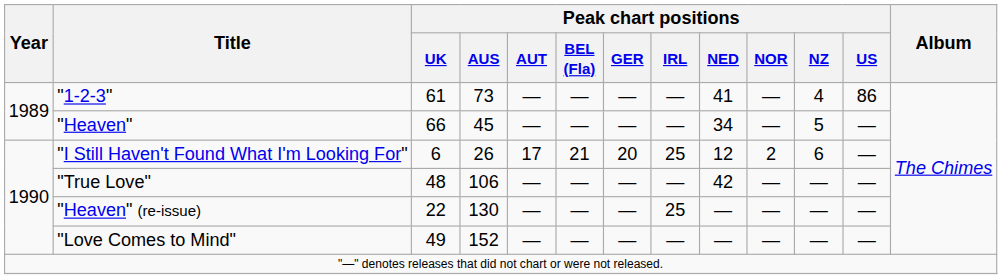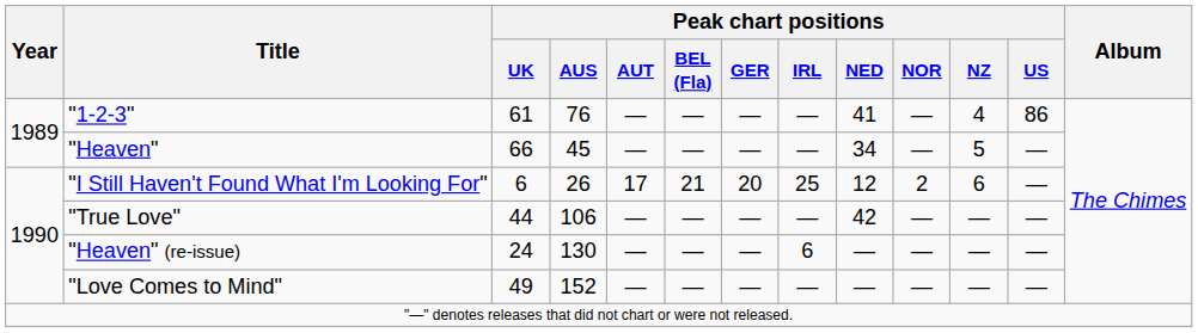 <table class="wikitable plainrowheaders">
 <tr>
 <th rowspan="2"  width="1em">Year</th>
 <th rowspan="2">Title</th>
 <th colspan="10">Peak chart positions</th>
 <th rowspan="2">Album</th>
 </tr>
 <tr>
 <th width="35"><small><a href='#'>UK</a></small><br></th>
 <th width="35"><small><a href='#'>AUS</a></small><br></th>
 <th width="35"><small><a href='#'>AUT</a></small><br></th>
 <th width="35"><small><a href='#'>BEL<br>(Fla)</a></small><br></th>
 <th width="35"><small><a href='#'>GER</a></small><br></th>
 <th width="35"><small><a href='#'>IRL</a></small><br></th>
 <th width="35"><small><a href='#'>NED</a></small><br></th>
 <th width="35"><small><a href='#'>NOR</a></small><br></th>
 <th width="35"><small><a href='#'>NZ</a></small><br></th>
 <th width="35"><small><a href='#'>US</a></small><br></th>
 </tr>
 <tr>
 <td rowspan= 2>1989</td>
 <td>"<a href='#'>1-2-3</a>"</td>
 <td align="center">61</td>
-<td align="center">73</td>
+<td align="center">76</td>
 <td align="center">—</td>
 <td align="center">—</td>
 <td align="center">—</td>
 <td align="center">—</td>
 <td align="center">41</td>
 <td align="center">—</td>
 <td align="center">4</td>
 <td align="center">86</td>
 <td rowspan=6><em><a href='#'>The Chimes</a></em></td>
 </tr>
 <tr>
 <td>"<a href='#'>Heaven</a>"</td>
 <td align="center">66</td>
 <td align="center">45</td>
 <td align="center">—</td>
 <td align="center">—</td>
 <td align="center">—</td>
 <td align="center">—</td>
 <td align="center">34</td>
 <td align="center">—</td>
 <td align="center">5</td>
 <td align="center">—</td>
 </tr>
 <tr>
 <td rowspan= 4>1990</td>
 <td>"<a href='#'>I Still Haven't Found What I'm Looking For</a>"</td>
 <td align="center">6</td>
 <td align="center">26</td>
 <td align="center">17</td>
 <td align="center">21</td>
 <td align="center">20</td>
 <td align="center">25</td>
 <td align="center">12</td>
 <td align="center">2</td>
 <td align="center">6</td>
 <td align="center">—</td>
 </tr>
 <tr>
 <td>"True Love"</td>
-<td align="center">48</td>
+<td align="center">44</td>
 <td align="center">106</td>
 <td align="center">—</td>
 <td align="center">—</td>
 <td align="center">—</td>
 <td align="center">—</td>
 <td align="center">42</td>
 <td align="center">—</td>
 <td align="center">—</td>
 <td align="center">—</td>
 </tr>
 <tr>
 <td>"<a href='#'>Heaven</a>" <small>(re-issue)</small></td>
-<td align="center">22</td>
+<td align="center">24</td>
 <td align="center">130</td>
 <td align="center">—</td>
 <td align="center">—</td>
 <td align="center">—</td>
-<td align="center">25</td>
+<td align="center">6</td>
 <td align="center">—</td>
 <td align="center">—</td>
 <td align="center">—</td>
 <td align="center">—</td>
 </tr>
 <tr>
 <td>"Love Comes to Mind"</td>
 <td align="center">49</td>
 <td align="center">152</td>
 <td align="center">—</td>
 <td align="center">—</td>
 <td align="center">—</td>
 <td align="center">—</td>
 <td align="center">—</td>
 <td align="center">—</td>
 <td align="center">—</td>
 <td align="center">—</td>
 </tr>
 <tr>
 <td colspan="15" style="text-align:center; font-size:8pt;">"—" denotes releases that did not chart or were not released.</td>
 </tr>
 <tr>
 </tr>
 </table>
